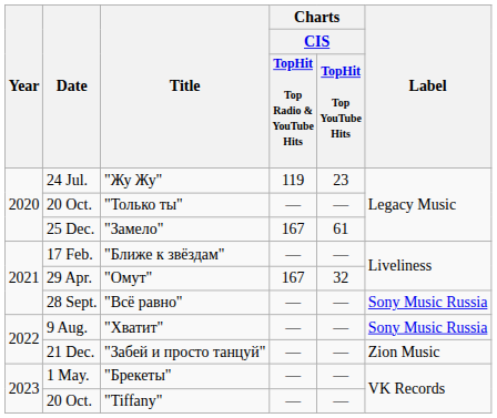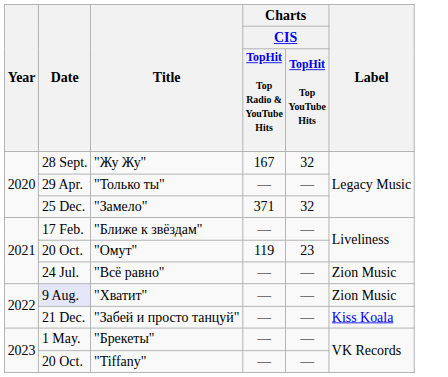 <table class="wikitable">
 <tr>
 <th rowspan="3">Year</th>
 <th rowspan="3">Date</th>
 <th rowspan="3">Title</th>
 <th colspan="2">Charts</th>
 <th rowspan="3">Label</th>
 </tr>
 <tr>
 <th colspan="2"><a href='#'>CIS</a></th>
 </tr>
 <tr>
 <th style="width:3em;font-size:85%;"><a href='#'>TopHit</a><br><br><small>Top Radio & YouTube Hits</small><br><br></th>
 <th style="width:3em;font-size:85%;"><a href='#'>TopHit</a><br><br><small>Top YouTube Hits</small><br><br></th>
 </tr>
 <tr>
 <td rowspan="3" align="center">2020</td>
-<td>24 Jul.</td>
+<td>28 Sept.</td>
 <td>"Жу Жу"</td>
-<td align="center">119</td>
-<td align="center">23</td>
+<td align="center">167</td>
+<td align="center">32</td>
 <td rowspan="3">Legacy Music</td>
 </tr>
 <tr>
-<td>20 Oct.</td>
+<td>29 Apr.</td>
 <td>"Только ты"</td>
 <td align="center">—</td>
 <td align="center">—</td>
 </tr>
 <tr>
 <td>25 Dec.</td>
 <td>"Замело"</td>
-<td align="center">167</td>
-<td align="center">61</td>
+<td align="center">371</td>
+<td align="center">32</td>
 </tr>
 <tr>
 <td rowspan="3" align="center">2021</td>
 <td>17 Feb.</td>
 <td>"Ближе к звёздам"</td>
 <td align="center">—</td>
 <td align="center">—</td>
 <td rowspan="2">Liveliness</td>
 </tr>
 <tr>
-<td>29 Apr.</td>
+<td>20 Oct.</td>
 <td>"Омут"</td>
-<td align="center">167</td>
-<td align="center">32</td>
+<td align="center">119</td>
+<td align="center">23</td>
 </tr>
 <tr>
-<td>28 Sept.</td>
+<td>24 Jul.</td>
 <td>"Всё равно"</td>
 <td align="center">—</td>
 <td align="center">—</td>
-<td><a href='#'>Sony Music Russia</a></td>
+<td>Zion Music</td>
 </tr>
 <tr>
 <td rowspan="2">2022</td>
-<td>9 Aug.</td>
+<td style="background: lavender;">9 Aug.</td>
 <td>"Хватит"</td>
 <td align="center">—</td>
 <td align="center">—</td>
-<td><a href='#'>Sony Music Russia</a></td>
+<td>Zion Music</td>
 </tr>
 <tr>
 <td>21 Dec.</td>
 <td>"Забей и просто танцуй"</td>
 <td align="center">—</td>
 <td align="center">—</td>
-<td>Zion Music</td>
+<td><a href='#'>Kiss Koala</a></td>
 </tr>
 <tr>
 <td rowspan="2">2023</td>
 <td>1 May.</td>
 <td>"Брекеты"</td>
 <td align="center">—</td>
 <td align="center">—</td>
 <td rowspan="2">VK Records</td>
 </tr>
 <tr>
 <td>20 Oct.</td>
 <td>"Tiffany"</td>
 <td align="center">—</td>
 <td align="center">—</td>
 </tr>
 </table>
